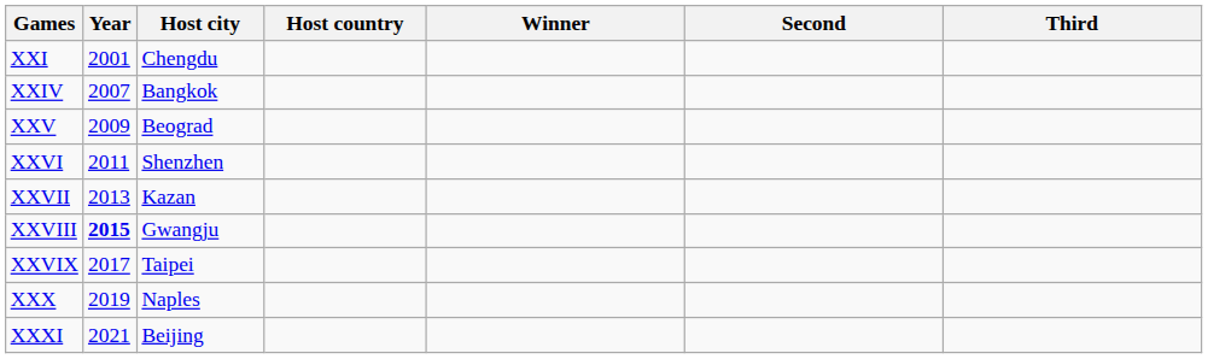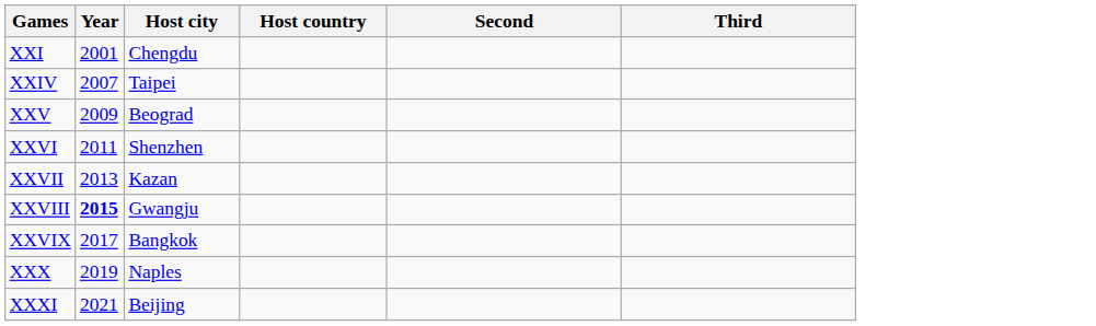 <table class=wikitable style=font-size:90%;>
 <tr>
 <th width=40>Games</th>
 <th width=30>Year</th>
 <th width=80>Host city</th>
 <th width=105>Host country</th>
-<th width=170>Winner</th>
 <th width=170>Second</th>
 <th width=170>Third</th>
 </tr>
 <tr>
 <td><a href='#'>XXI</a></td>
 <td><a href='#'>2001</a></td>
 <td><a href='#'>Chengdu</a></td>
 <td></td>
 <td></td>
 <td></td>
-<td></td>
 </tr>
 <tr>
 <td><a href='#'>XXIV</a></td>
 <td><a href='#'>2007</a></td>
-<td><a href='#'>Bangkok</a></td>
-<td></td>
+<td><a href='#'>Taipei</a></td>
 <td></td>
 <td></td>
 <td></td>
 </tr>
 <tr>
 <td><a href='#'>XXV</a></td>
 <td><a href='#'>2009</a></td>
 <td><a href='#'>Beograd</a></td>
 <td></td>
 <td></td>
 <td></td>
-<td></td>
 </tr>
 <tr>
 <td><a href='#'>XXVI</a></td>
 <td><a href='#'>2011</a></td>
 <td><a href='#'>Shenzhen</a></td>
-<td></td>
 <td></td>
 <td></td>
 <td></td>
 </tr>
 <tr>
 <td><a href='#'>XXVII</a></td>
 <td><a href='#'>2013</a></td>
 <td><a href='#'>Kazan</a></td>
 <td></td>
 <td></td>
 <td></td>
-<td></td>
 </tr>
 <tr>
 <td><a href='#'>XXVIII</a></td>
 <td><strong><a href='#'>2015</a></strong></td>
 <td><a href='#'>Gwangju</a></td>
 <td></td>
 <td></td>
 <td></td>
-<td></td>
 </tr>
 <tr>
 <td><a href='#'>XXVIX</a></td>
 <td><a href='#'>2017</a></td>
-<td><a href='#'>Taipei</a></td>
-<td></td>
+<td><a href='#'>Bangkok</a></td>
 <td></td>
 <td></td>
 <td></td>
 </tr>
 <tr>
 <td><a href='#'>XXX</a></td>
 <td><a href='#'>2019</a></td>
 <td><a href='#'>Naples</a></td>
 <td></td>
 <td></td>
 <td></td>
-<td></td>
 </tr>
 <tr>
 <td><a href='#'>XXXI</a></td>
 <td><a href='#'>2021</a></td>
 <td><a href='#'>Beijing</a></td>
 <td></td>
 <td></td>
 <td></td>
-<td></td>
 </tr>
 </table>
